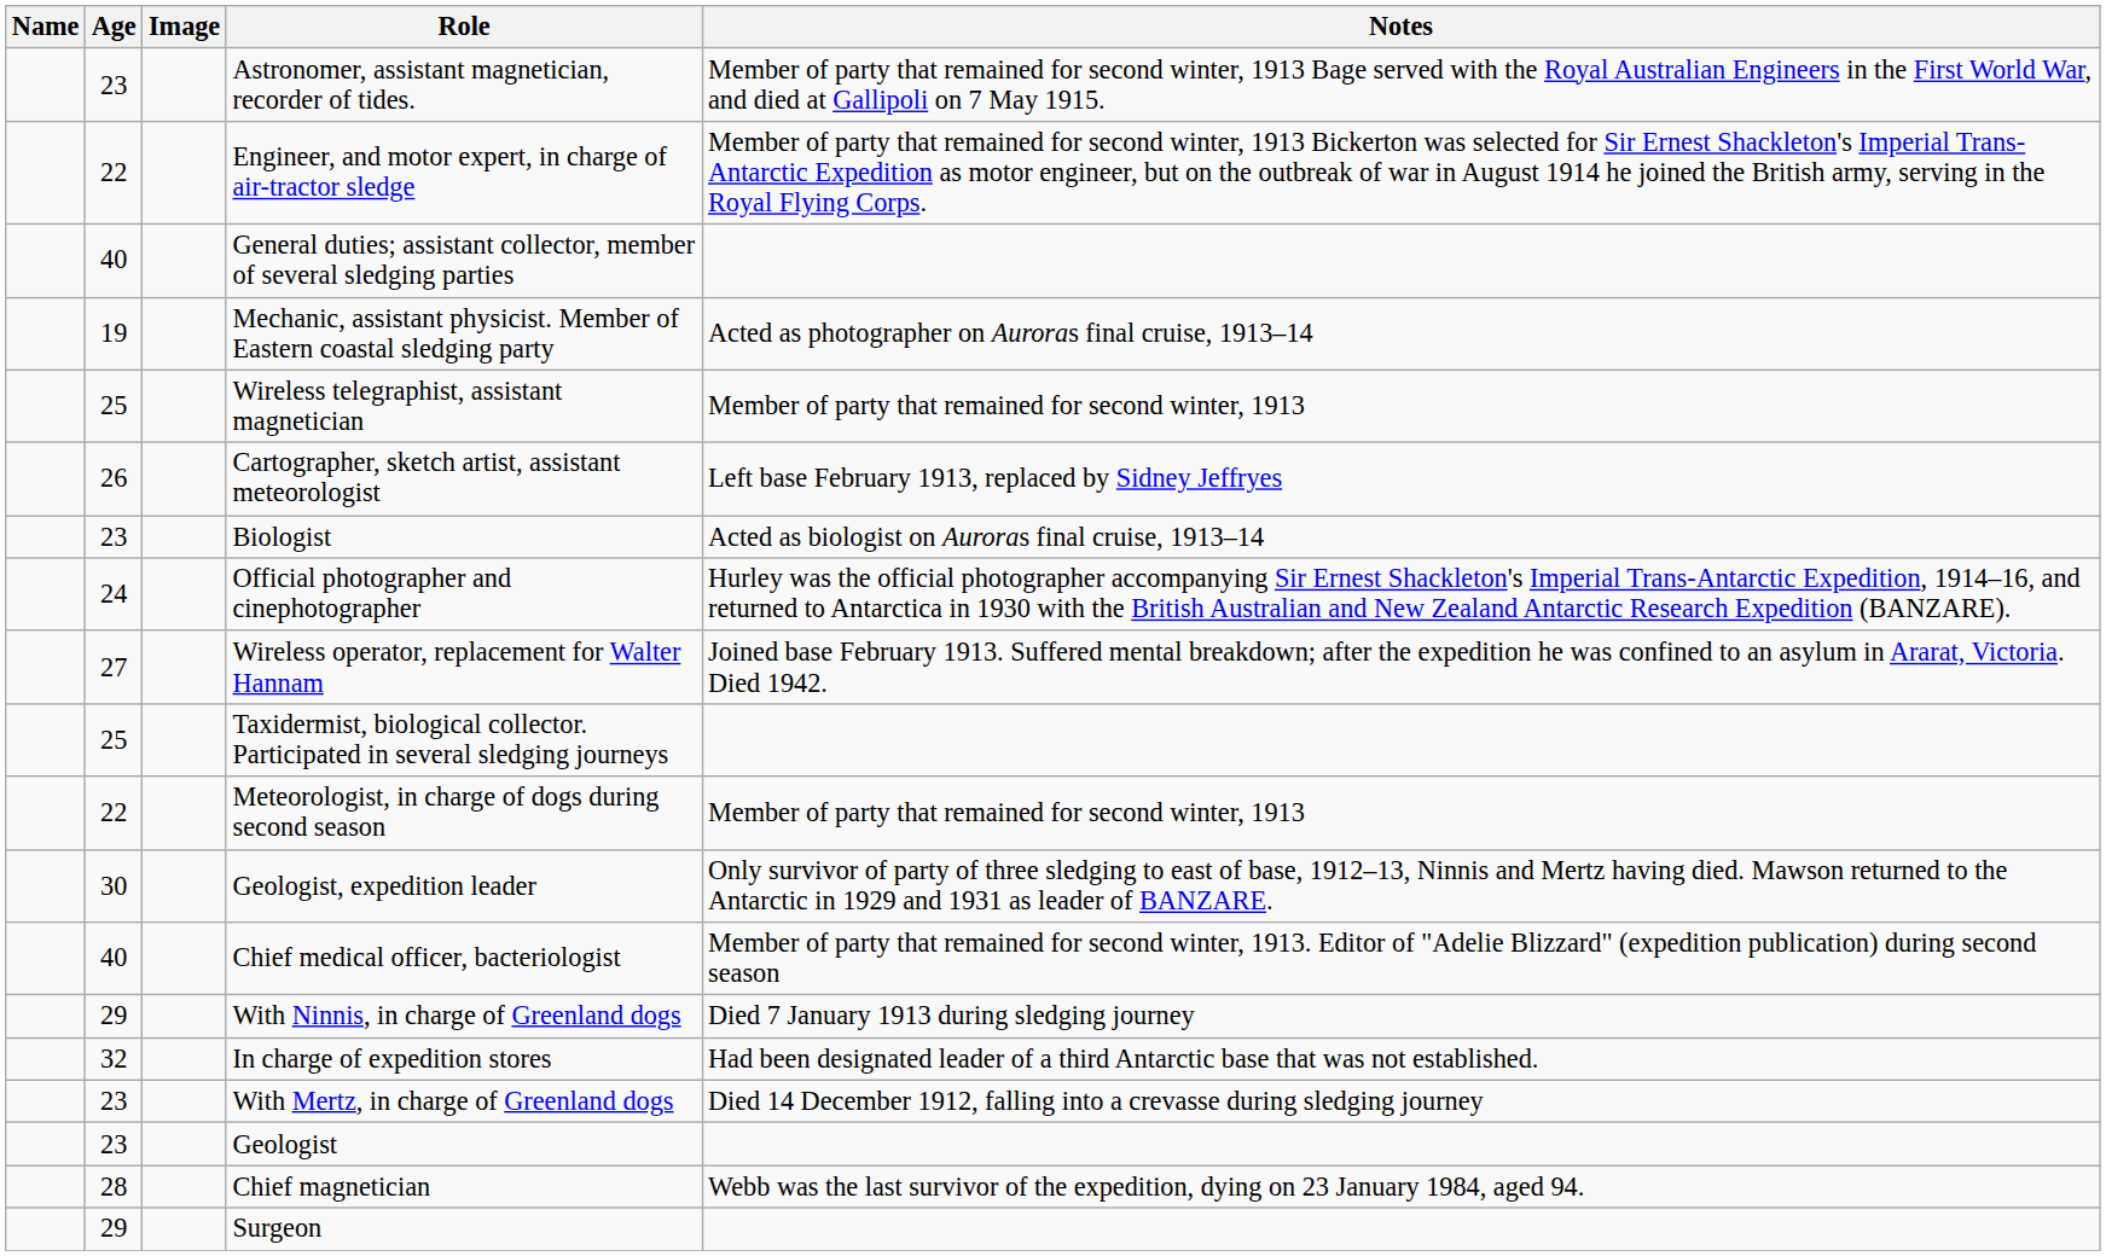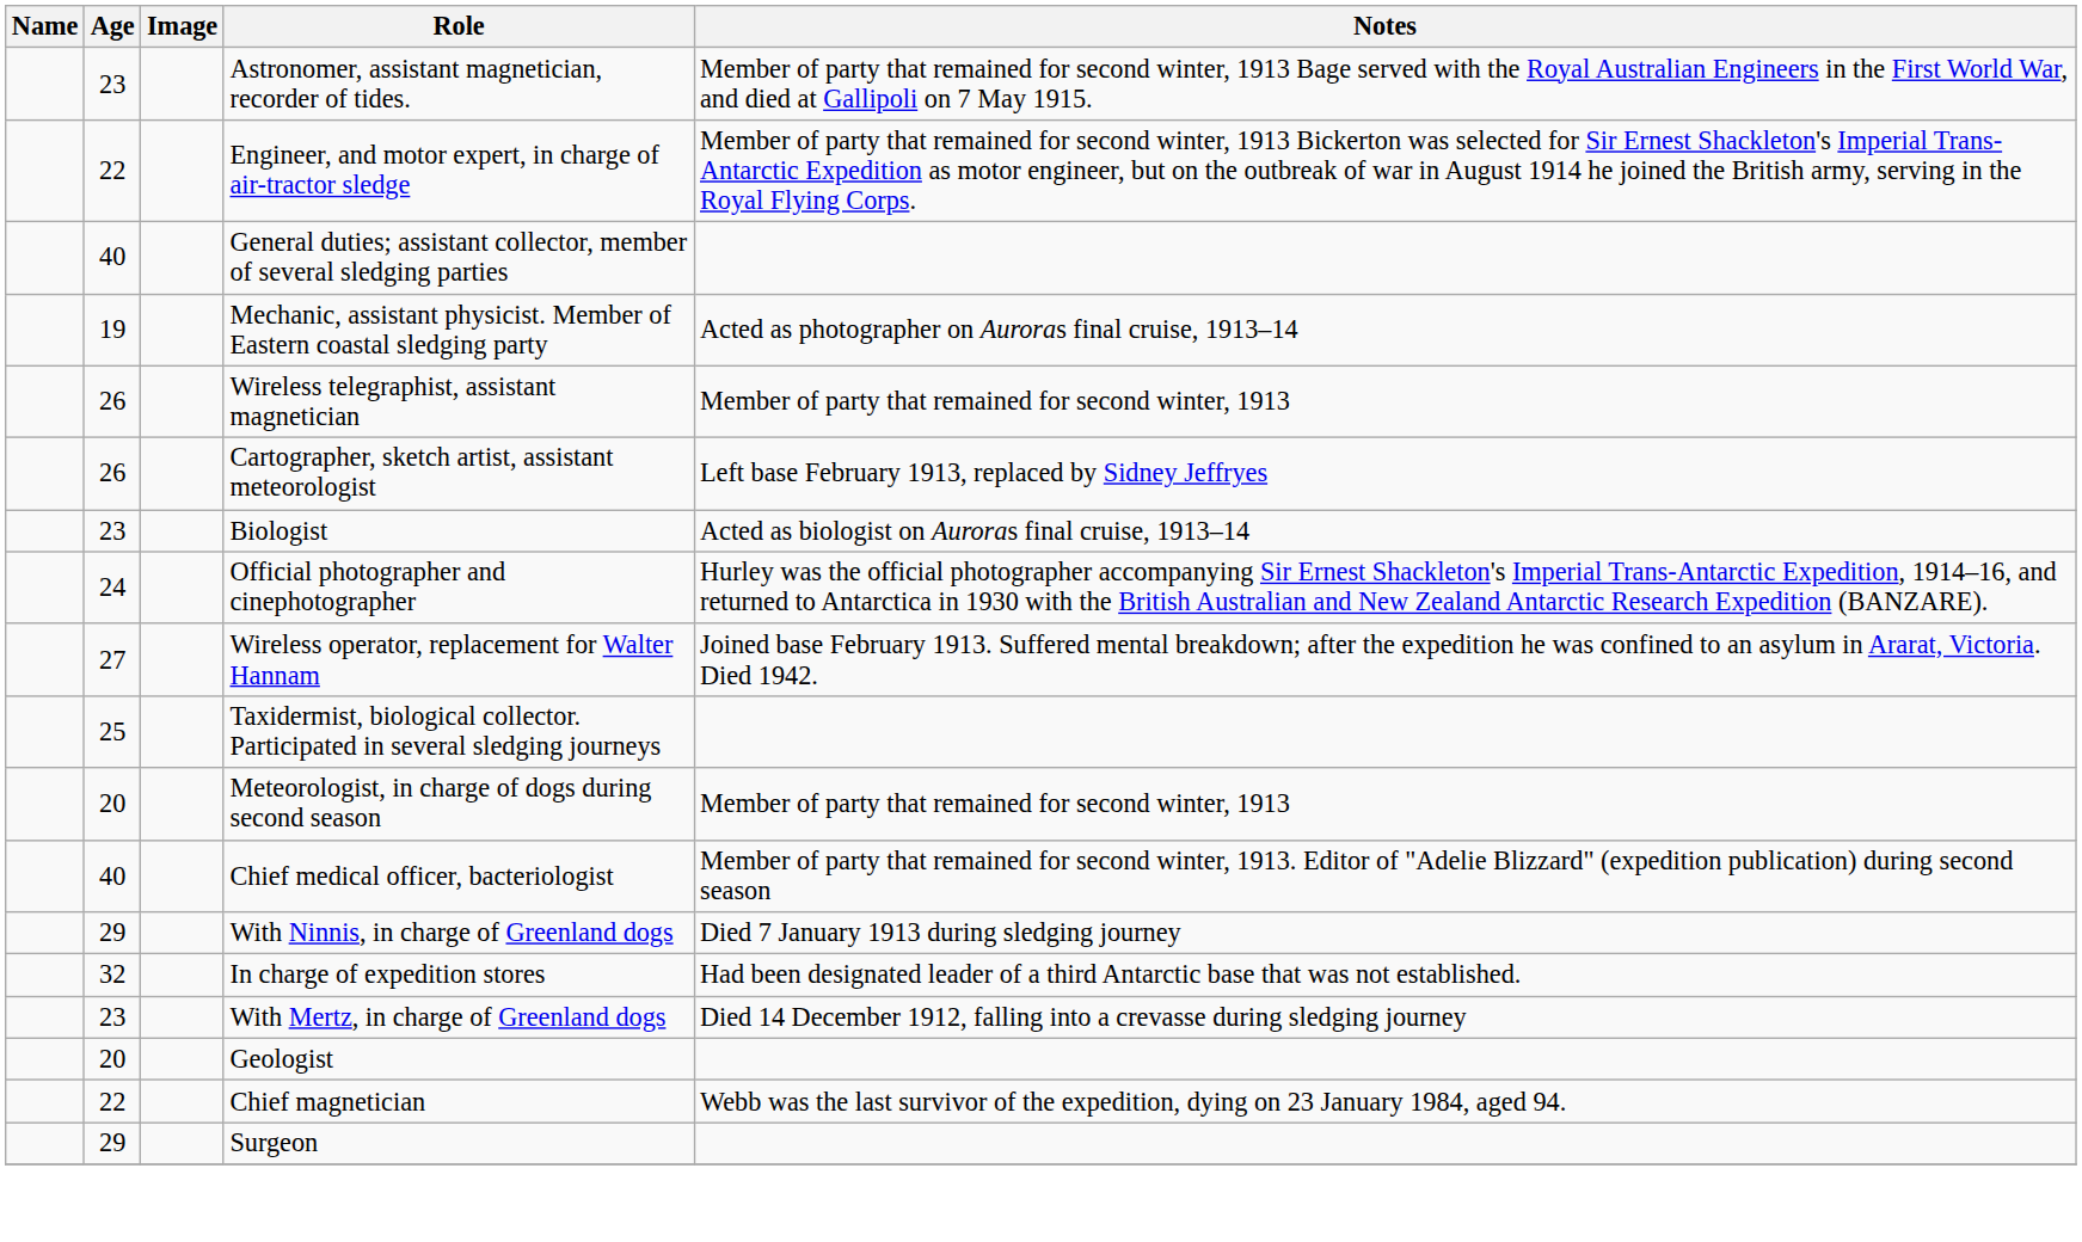 <table class="wikitable sortable">
 <tr>
 <th scope="col">Name</th>
 <th scope="col">Age</th>
 <th scope="col">Image</th>
 <th scope="col">Role</th>
 <th scope="col">Notes</th>
 </tr>
 <tr |scope="row">
 <td></td>
 <td align= "center">23</td>
 <td></td>
 <td>Astronomer, assistant magnetician, recorder of tides.</td>
 <td>Member of  party that remained for second winter, 1913 Bage served with the <a href='#'>Royal Australian Engineers</a> in the <a href='#'>First World War</a>, and died at <a href='#'>Gallipoli</a> on 7 May 1915.</td>
 </tr>
 <tr | scope="row">
 <td></td>
 <td align= "center">22</td>
 <td></td>
 <td>Engineer, and motor expert, in charge of <a href='#'>air-tractor sledge</a></td>
 <td>Member of  party that remained for second winter, 1913 Bickerton was selected for <a href='#'>Sir Ernest Shackleton</a>'s <a href='#'>Imperial Trans-Antarctic Expedition</a> as motor engineer, but on the outbreak of war in August 1914 he joined the British army, serving in the <a href='#'>Royal Flying Corps</a>.</td>
 </tr>
 <tr | scope="row">
 <td></td>
 <td align= "center">40</td>
 <td></td>
 <td>General duties; assistant collector, member of several sledging parties</td>
 <td></td>
 </tr>
 <tr | scope="row">
 <td></td>
 <td align= "center">19</td>
 <td></td>
 <td>Mechanic, assistant physicist. Member of Eastern coastal sledging party</td>
 <td>Acted as photographer on <em>Aurora</em>s final cruise, 1913–14</td>
 </tr>
 <tr | scope="row">
 <td></td>
-<td align= "center">25</td>
+<td align= "center">26</td>
 <td></td>
 <td>Wireless telegraphist, assistant magnetician</td>
 <td>Member of  party that remained for second winter, 1913</td>
 </tr>
 <tr | scope="row">
 <td></td>
 <td align= "center">26</td>
 <td></td>
 <td>Cartographer, sketch artist, assistant meteorologist</td>
 <td>Left base February 1913, replaced by <a href='#'>Sidney Jeffryes</a></td>
 </tr>
 <tr | scope="row">
 <td></td>
 <td align= "center">23</td>
 <td></td>
 <td>Biologist</td>
 <td>Acted as biologist on <em>Aurora</em>s final cruise, 1913–14</td>
 </tr>
 <tr | scope="row">
 <td></td>
 <td align= "center">24</td>
 <td></td>
 <td>Official photographer and cinephotographer</td>
 <td>Hurley was the official photographer accompanying <a href='#'>Sir Ernest Shackleton</a>'s <a href='#'>Imperial Trans-Antarctic Expedition</a>, 1914–16, and returned to Antarctica in 1930 with the <a href='#'>British Australian and New Zealand Antarctic Research Expedition</a> (BANZARE).</td>
 </tr>
 <tr | scope="row">
 <td></td>
 <td align= "center">27</td>
 <td></td>
 <td>Wireless operator, replacement for <a href='#'>Walter Hannam</a></td>
 <td>Joined base February 1913. Suffered mental breakdown; after the expedition he was confined to an asylum in <a href='#'>Ararat, Victoria</a>. Died 1942.</td>
 </tr>
 <tr | scope="row">
 <td></td>
 <td align= "center">25</td>
 <td></td>
 <td>Taxidermist, biological collector. Participated in several sledging journeys</td>
 <td></td>
 </tr>
 <tr | scope="row">
 <td></td>
-<td align= "center">22</td>
+<td align= "center">20</td>
 <td></td>
 <td>Meteorologist, in charge of dogs during second season</td>
 <td>Member of  party that remained for second winter, 1913</td>
-</tr>
-<tr | scope="row">
-<td></td>
-<td align= "center">30</td>
-<td></td>
-<td>Geologist, expedition leader</td>
-<td>Only survivor of party of three sledging to east of base, 1912–13, Ninnis and Mertz having died. Mawson returned to the Antarctic in 1929 and 1931 as leader of  <a href='#'>BANZARE</a>.</td>
 </tr>
 <tr | scope="row">
 <td></td>
 <td align= "center">40</td>
 <td></td>
 <td>Chief medical officer, bacteriologist</td>
 <td>Member of party that remained for second winter, 1913.  Editor of "Adelie Blizzard" (expedition publication) during second season</td>
 </tr>
 <tr | scope="row">
 <td></td>
 <td align= "center">29</td>
 <td></td>
 <td>With <a href='#'>Ninnis</a>, in charge of <a href='#'>Greenland dogs</a></td>
 <td>Died 7 January 1913 during sledging journey</td>
 </tr>
 <tr | scope="row">
 <td></td>
 <td align= "center">32</td>
 <td></td>
 <td>In charge of expedition stores</td>
 <td>Had been designated leader of a third Antarctic base that was not established.</td>
 </tr>
 <tr | scope="row">
 <td></td>
 <td align= "center">23</td>
 <td></td>
 <td>With <a href='#'>Mertz</a>, in charge of <a href='#'>Greenland dogs</a></td>
 <td>Died 14 December 1912, falling into a crevasse during sledging journey</td>
 </tr>
 <tr | scope="row">
 <td></td>
-<td align= "center">23</td>
+<td align= "center">20</td>
 <td></td>
 <td>Geologist</td>
 <td></td>
 </tr>
 <tr | scope="row">
 <td></td>
-<td align= "center">28</td>
+<td align= "center">22</td>
 <td></td>
 <td>Chief magnetician</td>
 <td>Webb was the last survivor of the expedition, dying on 23 January 1984, aged 94.</td>
 </tr>
 <tr | scope="row">
 <td></td>
 <td align= "center">29</td>
 <td></td>
 <td>Surgeon</td>
 <td></td>
 </tr>
 <tr>
 </tr>
 </table>
